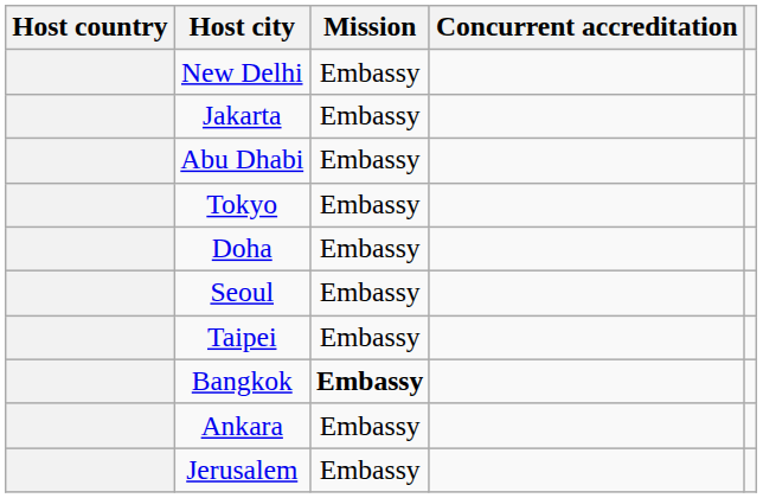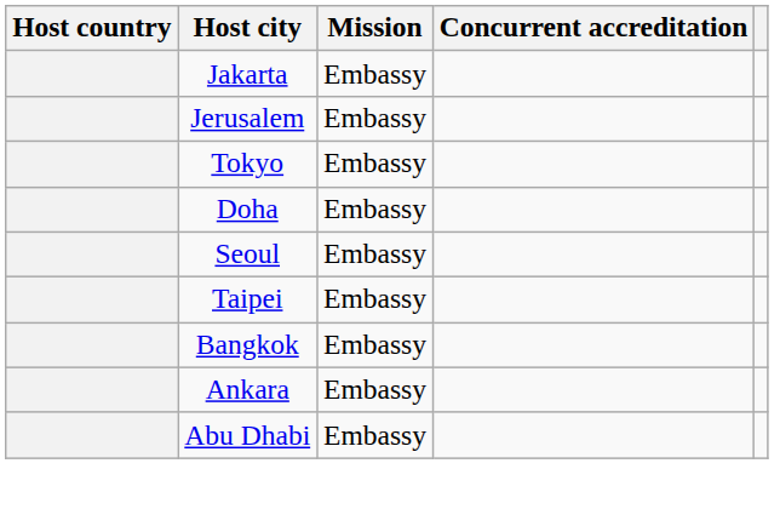 <table class="wikitable plainrowheaders" style="text-align:center;">
 <tr>
 <th scope="col">Host country</th>
 <th scope="col">Host city</th>
 <th scope="col">Mission</th>
 <th scope="col">Concurrent accreditation</th>
 <th scope="col"></th>
 </tr>
 <tr>
 <th scope="row"></th>
-<td><a href='#'>New Delhi</a></td>
-<td>Embassy</td>
-<td></td>
-<td></td>
-</tr>
-<tr>
-<th scope="row"></th>
 <td><a href='#'>Jakarta</a></td>
 <td>Embassy</td>
 <td></td>
 <td></td>
 </tr>
 <tr>
 <th scope="row"></th>
-<td><a href='#'>Abu Dhabi</a></td>
+<td><a href='#'>Jerusalem</a></td>
 <td>Embassy</td>
 <td></td>
 <td></td>
 </tr>
 <tr>
 <th scope="row"></th>
 <td><a href='#'>Tokyo</a></td>
 <td>Embassy</td>
 <td></td>
 <td></td>
 </tr>
 <tr>
 <th scope="row"></th>
 <td><a href='#'>Doha</a></td>
 <td>Embassy</td>
 <td></td>
 <td></td>
 </tr>
 <tr>
 <th scope="row"></th>
 <td><a href='#'>Seoul</a></td>
 <td>Embassy</td>
 <td></td>
 <td></td>
 </tr>
 <tr>
 <th scope="row"></th>
 <td><a href='#'>Taipei</a></td>
 <td>Embassy</td>
 <td></td>
 <td></td>
 </tr>
 <tr>
 <th scope="row"></th>
 <td><a href='#'>Bangkok</a></td>
-<td><strong>Embassy</strong></td>
+<td>Embassy</td>
 <td></td>
 <td></td>
 </tr>
 <tr>
 <th scope="row"></th>
 <td><a href='#'>Ankara</a></td>
 <td>Embassy</td>
 <td></td>
 <td></td>
 </tr>
 <tr>
 <th scope="row"></th>
-<td><a href='#'>Jerusalem</a></td>
+<td><a href='#'>Abu Dhabi</a></td>
 <td>Embassy</td>
 <td></td>
 <td></td>
 </tr>
 </table>
